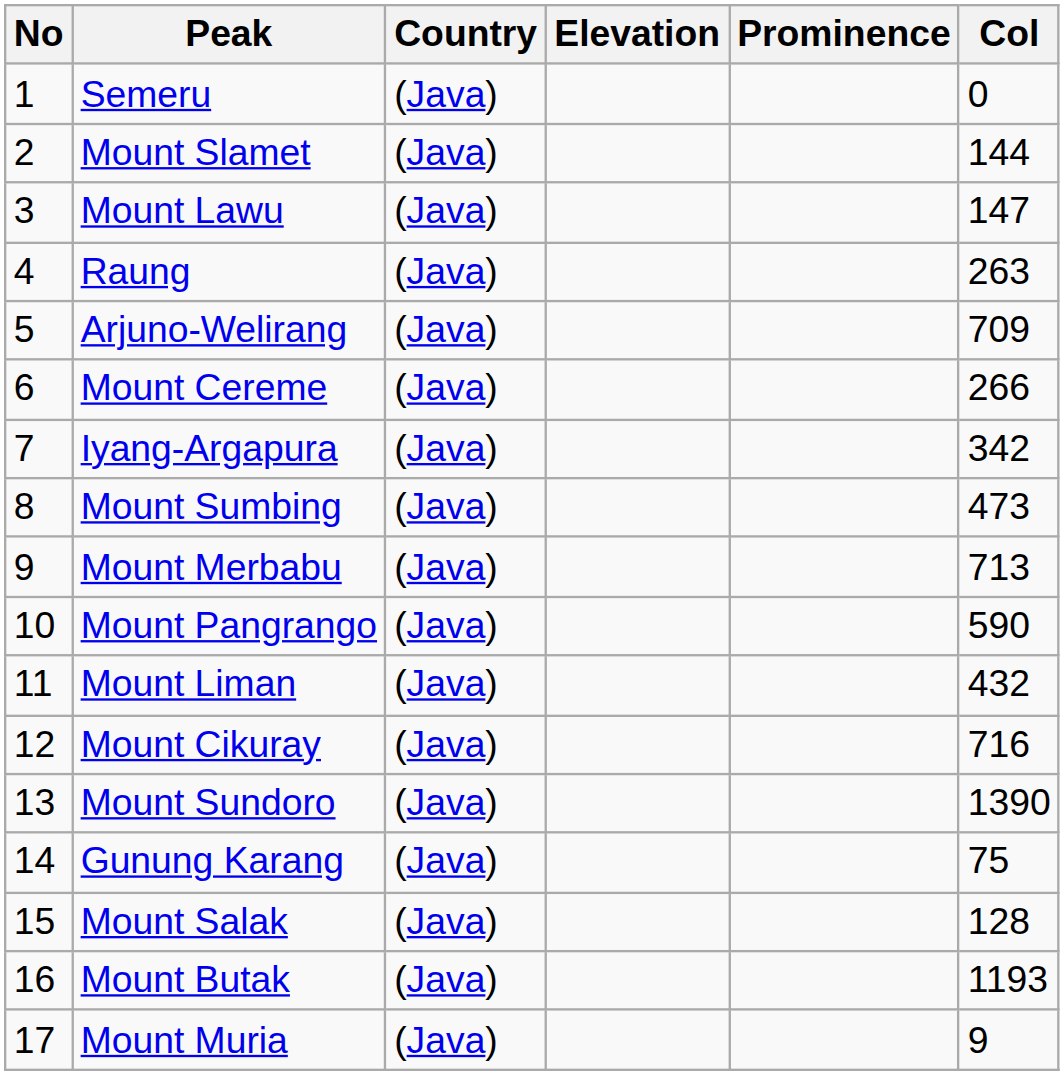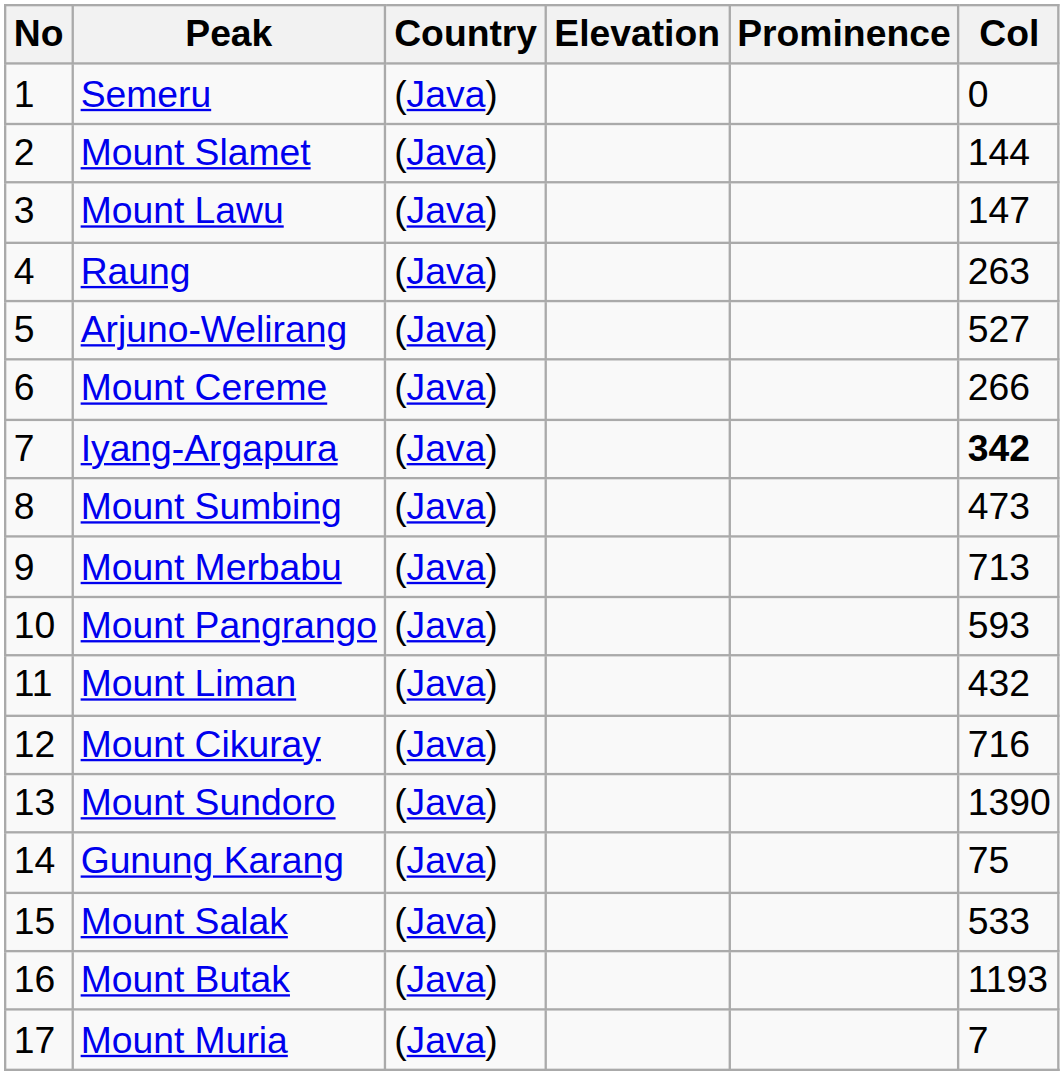 <table class="wikitable sortable">
 <tr>
 <th>No</th>
 <th>Peak</th>
 <th>Country</th>
 <th>Elevation</th>
 <th>Prominence</th>
 <th>Col</th>
 </tr>
 <tr>
 <td>1</td>
 <td><a href='#'>Semeru</a></td>
 <td> (<a href='#'>Java</a>)</td>
 <td></td>
 <td></td>
 <td>0</td>
 </tr>
 <tr>
 <td>2</td>
 <td><a href='#'>Mount Slamet</a></td>
 <td> (<a href='#'>Java</a>)</td>
 <td></td>
 <td></td>
 <td>144</td>
 </tr>
 <tr>
 <td>3</td>
 <td><a href='#'>Mount Lawu</a></td>
 <td> (<a href='#'>Java</a>)</td>
 <td></td>
 <td></td>
 <td>147</td>
 </tr>
 <tr>
 <td>4</td>
 <td><a href='#'>Raung</a></td>
 <td> (<a href='#'>Java</a>)</td>
 <td></td>
 <td></td>
 <td>263</td>
 </tr>
 <tr>
 <td>5</td>
 <td><a href='#'>Arjuno-Welirang</a></td>
 <td> (<a href='#'>Java</a>)</td>
 <td></td>
 <td></td>
-<td>709</td>
+<td>527</td>
 </tr>
 <tr>
 <td>6</td>
 <td><a href='#'>Mount Cereme</a></td>
 <td> (<a href='#'>Java</a>)</td>
 <td></td>
 <td></td>
 <td>266</td>
 </tr>
 <tr>
 <td>7</td>
 <td><a href='#'>Iyang-Argapura</a></td>
 <td> (<a href='#'>Java</a>)</td>
 <td></td>
 <td></td>
-<td>342</td>
+<td><strong>342</strong></td>
 </tr>
 <tr>
 <td>8</td>
 <td><a href='#'>Mount Sumbing</a></td>
 <td> (<a href='#'>Java</a>)</td>
 <td></td>
 <td></td>
 <td>473</td>
 </tr>
 <tr>
 <td>9</td>
 <td><a href='#'>Mount Merbabu</a></td>
 <td> (<a href='#'>Java</a>)</td>
 <td></td>
 <td></td>
 <td>713</td>
 </tr>
 <tr>
 <td>10</td>
 <td><a href='#'>Mount Pangrango</a></td>
 <td> (<a href='#'>Java</a>)</td>
 <td></td>
 <td></td>
-<td>590</td>
+<td>593</td>
 </tr>
 <tr>
 <td>11</td>
 <td><a href='#'>Mount Liman</a></td>
 <td> (<a href='#'>Java</a>)</td>
 <td></td>
 <td></td>
 <td>432</td>
 </tr>
 <tr>
 <td>12</td>
 <td><a href='#'>Mount Cikuray</a></td>
 <td> (<a href='#'>Java</a>)</td>
 <td></td>
 <td></td>
 <td>716</td>
 </tr>
 <tr>
 <td>13</td>
 <td><a href='#'>Mount Sundoro</a></td>
 <td> (<a href='#'>Java</a>)</td>
 <td></td>
 <td></td>
 <td>1390</td>
 </tr>
 <tr>
 <td>14</td>
 <td><a href='#'>Gunung Karang</a></td>
 <td> (<a href='#'>Java</a>)</td>
 <td></td>
 <td></td>
 <td>75</td>
 </tr>
 <tr>
 <td>15</td>
 <td><a href='#'>Mount Salak</a></td>
 <td> (<a href='#'>Java</a>)</td>
 <td></td>
 <td></td>
-<td>128</td>
+<td>533</td>
 </tr>
 <tr>
 <td>16</td>
 <td><a href='#'>Mount Butak</a></td>
 <td> (<a href='#'>Java</a>)</td>
 <td></td>
 <td></td>
 <td>1193</td>
 </tr>
 <tr>
 <td>17</td>
 <td><a href='#'>Mount Muria</a></td>
 <td> (<a href='#'>Java</a>)</td>
 <td></td>
 <td></td>
-<td>9</td>
+<td>7</td>
 </tr>
 <tr>
 </tr>
 </table>
